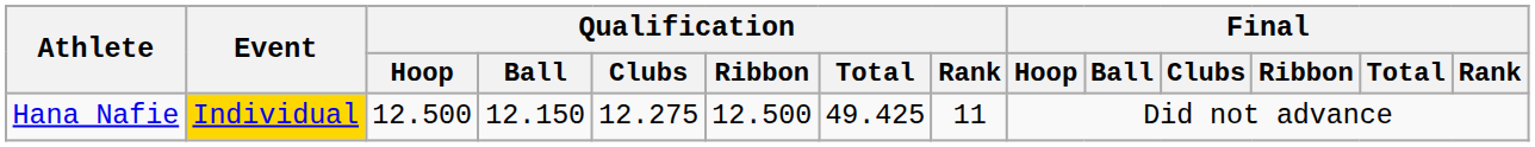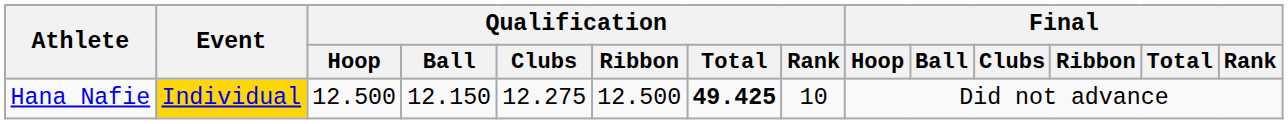 <table class=wikitable style="font-size:90%">
 <tr>
 <th rowspan=2>Athlete</th>
 <th rowspan=2>Event</th>
 <th colspan=6>Qualification</th>
 <th colspan=6>Final</th>
 </tr>
 <tr style="font-size:95%">
 <th>Hoop</th>
 <th>Ball</th>
 <th>Clubs</th>
 <th>Ribbon</th>
 <th>Total</th>
 <th>Rank</th>
 <th>Hoop</th>
 <th>Ball</th>
 <th>Clubs</th>
 <th>Ribbon</th>
 <th>Total</th>
 <th>Rank</th>
 </tr>
 <tr align=center>
 <td align=left><a href='#'>Hana Nafie</a></td>
 <td align=left style="background: gold;"><a href='#'>Individual</a></td>
 <td>12.500</td>
 <td>12.150</td>
 <td>12.275</td>
 <td>12.500</td>
-<td>49.425</td>
-<td>11</td>
+<td><strong>49.425</strong></td>
+<td>10</td>
 <td colspan=6>Did not advance</td>
 </tr>
 </table>
